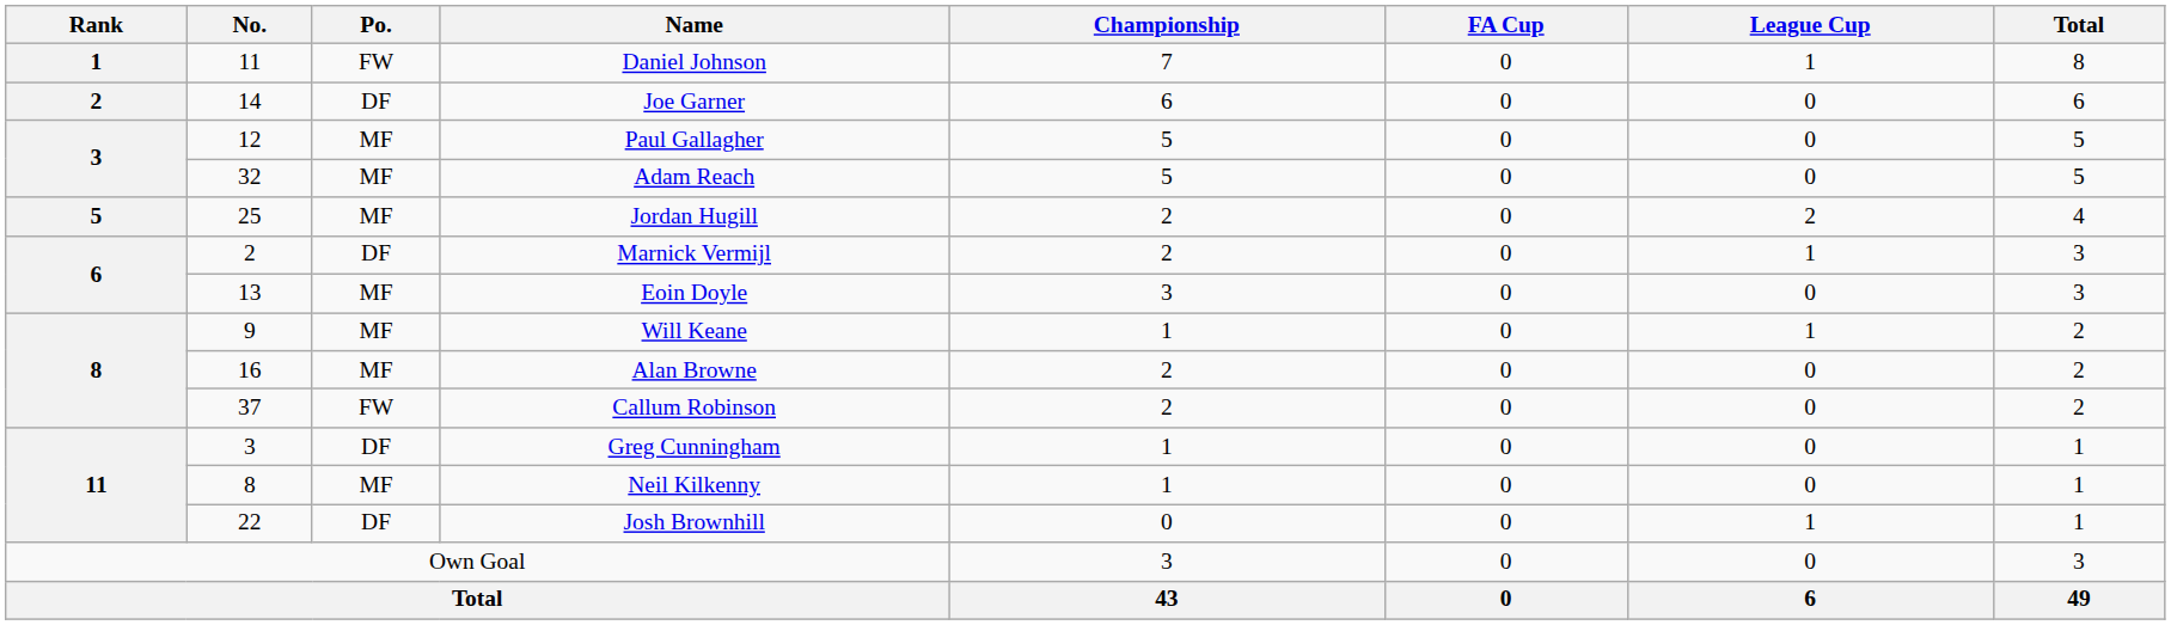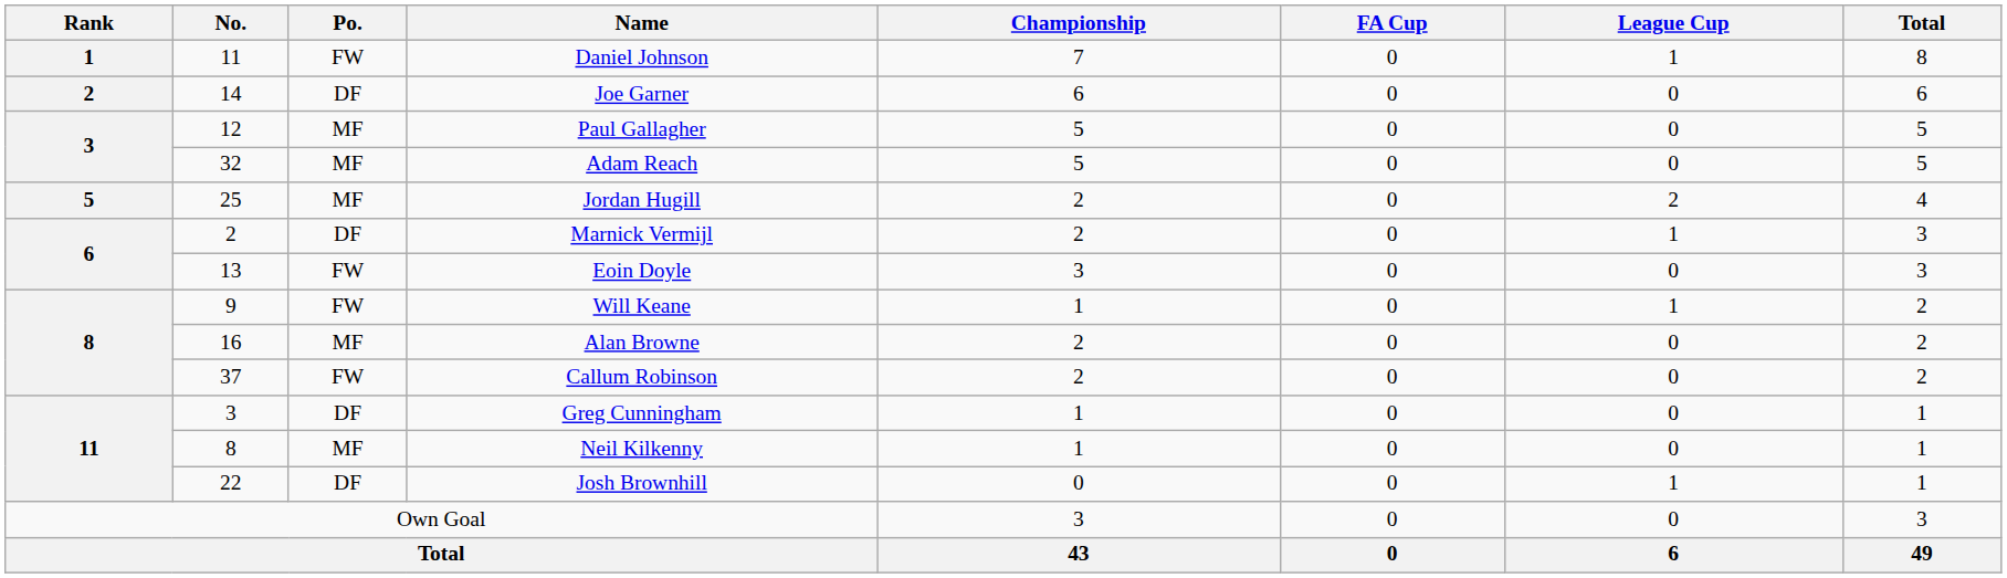 <table class="wikitable" style="text-align:center; font-size:85%; width:100%;">
 <tr>
 <th>Rank</th>
 <th>No.</th>
 <th>Po.</th>
 <th>Name</th>
 <th><a href='#'>Championship</a></th>
 <th><a href='#'>FA Cup</a></th>
 <th><a href='#'>League Cup</a></th>
 <th>Total</th>
 </tr>
 <tr>
 <th>1</th>
 <td>11</td>
 <td>FW</td>
 <td> <a href='#'>Daniel Johnson</a></td>
 <td>7</td>
 <td>0</td>
 <td>1</td>
 <td>8</td>
 </tr>
 <tr>
 <th>2</th>
 <td>14</td>
 <td>DF</td>
 <td> <a href='#'>Joe Garner</a></td>
 <td>6</td>
 <td>0</td>
 <td>0</td>
 <td>6</td>
 </tr>
 <tr>
 <th rowspan=2>3</th>
 <td>12</td>
 <td>MF</td>
 <td> <a href='#'>Paul Gallagher</a></td>
 <td>5</td>
 <td>0</td>
 <td>0</td>
 <td>5</td>
 </tr>
 <tr>
 <td>32</td>
 <td>MF</td>
 <td> <a href='#'>Adam Reach</a></td>
 <td>5</td>
 <td>0</td>
 <td>0</td>
 <td>5</td>
 </tr>
 <tr>
 <th>5</th>
 <td>25</td>
 <td>MF</td>
 <td> <a href='#'>Jordan Hugill</a></td>
 <td>2</td>
 <td>0</td>
 <td>2</td>
 <td>4</td>
 </tr>
 <tr>
 <th rowspan=2>6</th>
 <td>2</td>
 <td>DF</td>
 <td> <a href='#'>Marnick Vermijl</a></td>
 <td>2</td>
 <td>0</td>
 <td>1</td>
 <td>3</td>
 </tr>
 <tr>
 <td>13</td>
-<td>MF</td>
+<td>FW</td>
 <td> <a href='#'>Eoin Doyle</a></td>
 <td>3</td>
 <td>0</td>
 <td>0</td>
 <td>3</td>
 </tr>
 <tr>
 <th rowspan=3>8</th>
 <td>9</td>
-<td>MF</td>
+<td>FW</td>
 <td> <a href='#'>Will Keane</a></td>
 <td>1</td>
 <td>0</td>
 <td>1</td>
 <td>2</td>
 </tr>
 <tr>
 <td>16</td>
 <td>MF</td>
 <td> <a href='#'>Alan Browne</a></td>
 <td>2</td>
 <td>0</td>
 <td>0</td>
 <td>2</td>
 </tr>
 <tr>
 <td>37</td>
 <td>FW</td>
 <td> <a href='#'>Callum Robinson</a></td>
 <td>2</td>
 <td>0</td>
 <td>0</td>
 <td>2</td>
 </tr>
 <tr>
 <th rowspan=3>11</th>
 <td>3</td>
 <td>DF</td>
 <td> <a href='#'>Greg Cunningham</a></td>
 <td>1</td>
 <td>0</td>
 <td>0</td>
 <td>1</td>
 </tr>
 <tr>
 <td>8</td>
 <td>MF</td>
 <td> <a href='#'>Neil Kilkenny</a></td>
 <td>1</td>
 <td>0</td>
 <td>0</td>
 <td>1</td>
 </tr>
 <tr>
 <td>22</td>
 <td>DF</td>
 <td> <a href='#'>Josh Brownhill</a></td>
 <td>0</td>
 <td>0</td>
 <td>1</td>
 <td>1</td>
 </tr>
 <tr>
 <td colspan=4>Own Goal</td>
 <td>3</td>
 <td>0</td>
 <td>0</td>
 <td>3</td>
 </tr>
 <tr>
 <th colspan=4>Total</th>
 <th>43</th>
 <th>0</th>
 <th>6</th>
 <th>49</th>
 </tr>
 </table>
